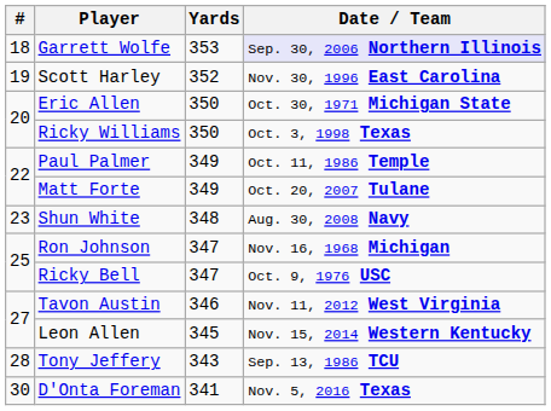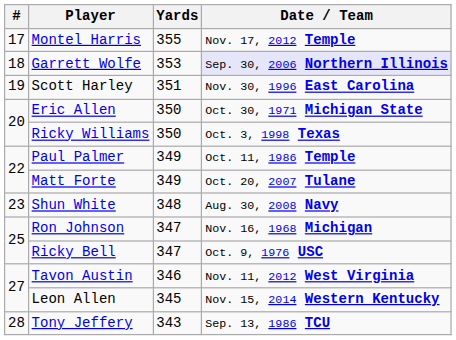 <table class="wikitable" style="font-size:90%; white-space: nowrap;">
 <tr>
 <th>#</th>
 <th>Player</th>
 <th>Yards</th>
 <th>Date / Team</th>
+</tr>
+<tr>
+<td>17</td>
+<td><a href='#'>Montel Harris</a></td>
+<td>355</td>
+<td><small> Nov. 17, <a href='#'>2012</a></small> <strong><a href='#'>Temple</a></strong></td>
 </tr>
 <tr>
 <td>18</td>
 <td><a href='#'>Garrett Wolfe</a></td>
 <td>353</td>
 <td style="background: lavender;"><small> Sep. 30, <a href='#'>2006</a></small> <strong><a href='#'>Northern Illinois</a></strong></td>
 </tr>
 <tr>
 <td>19</td>
 <td>Scott Harley</td>
-<td>352</td>
+<td>351</td>
 <td><small>Nov. 30, <a href='#'>1996</a></small> <strong><a href='#'>East Carolina</a></strong></td>
 </tr>
 <tr>
 <td rowspan=2>20</td>
 <td><a href='#'>Eric Allen</a></td>
 <td>350</td>
 <td><small> Oct. 30, <a href='#'>1971</a></small> <strong><a href='#'>Michigan State</a></strong></td>
 </tr>
 <tr>
 <td><a href='#'>Ricky Williams</a></td>
 <td>350</td>
 <td><small> Oct. 3, <a href='#'>1998</a></small> <strong><a href='#'>Texas</a></strong></td>
 </tr>
 <tr>
 <td rowspan=2>22</td>
 <td><a href='#'>Paul Palmer</a></td>
 <td>349</td>
 <td><small> Oct. 11, <a href='#'>1986</a></small> <strong><a href='#'>Temple</a></strong></td>
 </tr>
 <tr>
 <td><a href='#'>Matt Forte</a></td>
 <td>349</td>
 <td><small> Oct. 20, <a href='#'>2007</a></small> <strong><a href='#'>Tulane</a></strong></td>
 </tr>
 <tr>
 <td>23</td>
 <td><a href='#'>Shun White</a></td>
 <td>348</td>
 <td><small> Aug. 30, <a href='#'>2008</a></small> <strong><a href='#'>Navy</a></strong></td>
 </tr>
 <tr>
 <td rowspan=2>25</td>
 <td><a href='#'>Ron Johnson</a></td>
 <td>347</td>
 <td><small> Nov. 16, <a href='#'>1968</a></small> <strong><a href='#'>Michigan</a></strong></td>
 </tr>
 <tr>
 <td><a href='#'>Ricky Bell</a></td>
 <td>347</td>
 <td><small> Oct. 9, <a href='#'>1976</a></small> <strong><a href='#'>USC</a></strong></td>
 </tr>
 <tr>
 <td rowspan=2>27</td>
 <td><a href='#'>Tavon Austin</a></td>
 <td>346</td>
 <td><small>Nov. 11, <a href='#'>2012</a></small> <strong><a href='#'>West Virginia</a></strong></td>
 </tr>
 <tr>
 <td>Leon Allen</td>
 <td>345</td>
 <td><small>Nov. 15, <a href='#'>2014</a></small> <strong><a href='#'>Western Kentucky</a></strong></td>
 </tr>
 <tr>
 <td>28</td>
 <td><a href='#'>Tony Jeffery</a></td>
 <td>343</td>
 <td><small> Sep. 13, <a href='#'>1986</a></small> <strong><a href='#'>TCU</a></strong></td>
 </tr>
-<tr>
-<td>30</td>
-<td><a href='#'>D'Onta Foreman</a></td>
-<td>341</td>
-<td><small> Nov. 5, <a href='#'>2016</a></small> <strong><a href='#'>Texas</a></strong></td>
-</tr>
 </table>
